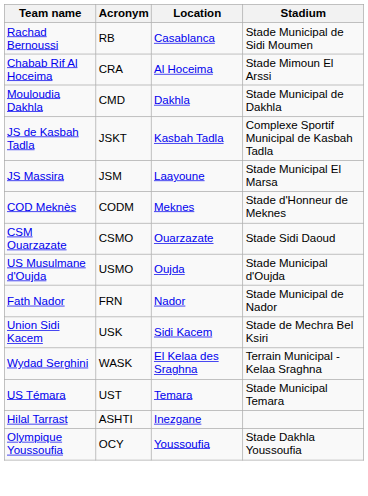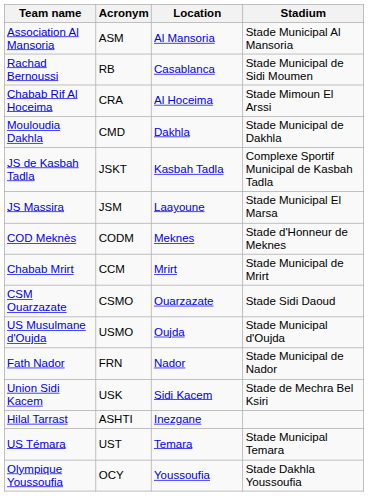 <table class="wikitable sortable">
 <tr>
 <th width="120px">Team name</th>
 <th width="60px">Acronym</th>
 <th width="120px">Location</th>
 <th width="160px">Stadium</th>
+</tr>
+<tr>
+<td><a href='#'>Association Al Mansoria</a></td>
+<td>ASM</td>
+<td><a href='#'>Al Mansoria</a></td>
+<td>Stade Municipal Al Mansoria</td>
 </tr>
 <tr>
 <td><a href='#'>Rachad Bernoussi</a></td>
 <td>RB</td>
 <td><a href='#'>Casablanca</a></td>
 <td>Stade Municipal de Sidi Moumen</td>
 </tr>
 <tr>
 <td><a href='#'>Chabab Rif Al Hoceima</a></td>
 <td>CRA</td>
 <td><a href='#'>Al Hoceima</a></td>
 <td>Stade Mimoun El Arssi</td>
 </tr>
 <tr>
 <td><a href='#'>Mouloudia Dakhla</a></td>
 <td>CMD</td>
 <td><a href='#'>Dakhla</a></td>
 <td>Stade Municipal de Dakhla</td>
 </tr>
 <tr>
 <td><a href='#'>JS de Kasbah Tadla</a></td>
 <td>JSKT</td>
 <td><a href='#'>Kasbah Tadla</a></td>
 <td>Complexe Sportif Municipal de Kasbah Tadla</td>
 </tr>
 <tr>
 <td><a href='#'>JS Massira</a></td>
 <td>JSM</td>
 <td><a href='#'>Laayoune</a></td>
 <td>Stade Municipal El Marsa</td>
 </tr>
 <tr>
 <td><a href='#'>COD Meknès</a></td>
 <td>CODM</td>
 <td><a href='#'>Meknes</a></td>
 <td>Stade d'Honneur de Meknes</td>
 </tr>
 <tr>
+<td><a href='#'>Chabab Mrirt</a></td>
+<td>CCM</td>
+<td><a href='#'>Mrirt</a></td>
+<td>Stade Municipal de Mrirt</td>
+</tr>
+<tr>
 <td><a href='#'>CSM Ouarzazate</a></td>
 <td>CSMO</td>
 <td><a href='#'>Ouarzazate</a></td>
 <td>Stade Sidi Daoud</td>
 </tr>
 <tr>
 <td><a href='#'>US Musulmane d'Oujda</a></td>
 <td>USMO</td>
 <td><a href='#'>Oujda</a></td>
 <td>Stade Municipal d'Oujda</td>
 </tr>
 <tr>
 <td><a href='#'>Fath Nador</a></td>
 <td>FRN</td>
 <td><a href='#'>Nador</a></td>
 <td>Stade Municipal de Nador</td>
 </tr>
 <tr>
 <td><a href='#'>Union Sidi Kacem</a></td>
 <td>USK</td>
 <td><a href='#'>Sidi Kacem</a></td>
 <td>Stade de Mechra Bel Ksiri</td>
 </tr>
 <tr>
-<td><a href='#'>Wydad Serghini</a></td>
-<td>WASK</td>
-<td><a href='#'>El Kelaa des Sraghna</a></td>
-<td>Terrain Municipal - Kelaa Sraghna</td>
+<td><a href='#'>Hilal Tarrast</a></td>
+<td>ASHTI</td>
+<td><a href='#'>Inezgane</a></td>
+<td></td>
 </tr>
 <tr>
 <td><a href='#'>US Témara</a></td>
 <td>UST</td>
 <td><a href='#'>Temara</a></td>
 <td>Stade Municipal Temara</td>
 </tr>
 <tr>
-<td><a href='#'>Hilal Tarrast</a></td>
-<td>ASHTI</td>
-<td><a href='#'>Inezgane</a></td>
-<td></td>
-</tr>
-<tr>
 <td><a href='#'>Olympique Youssoufia</a></td>
 <td>OCY</td>
 <td><a href='#'>Youssoufia</a></td>
 <td>Stade Dakhla Youssoufia</td>
 </tr>
 </table>
